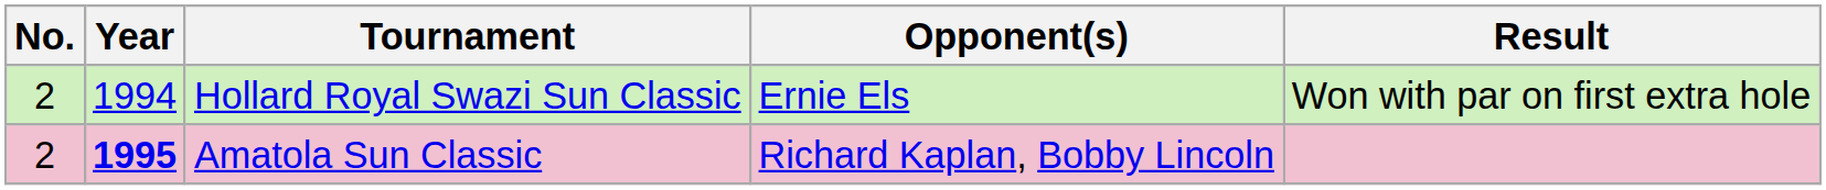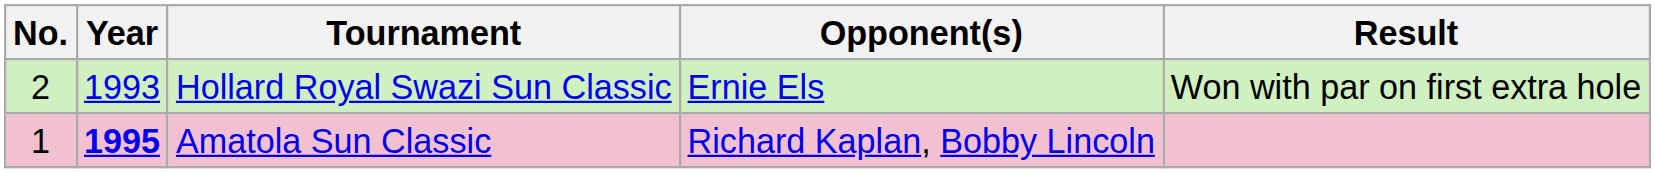 <table class="wikitable" style="font-size:95%;">
 <tr>
 <th>No.</th>
 <th>Year</th>
 <th>Tournament</th>
 <th>Opponent(s)</th>
 <th>Result</th>
 </tr>
 <tr style="background:#D0F0C0;">
 <td align=center>2</td>
-<td><a href='#'>1994</a></td>
+<td><a href='#'>1993</a></td>
 <td><a href='#'>Hollard Royal Swazi Sun Classic</a></td>
 <td> <a href='#'>Ernie Els</a></td>
 <td>Won with par on first extra hole</td>
 </tr>
 <tr style="background:#F2C1D1;">
-<td align=center>2</td>
+<td align=center>1</td>
 <td><strong><a href='#'>1995</a></strong></td>
 <td><a href='#'>Amatola Sun Classic</a></td>
 <td> <a href='#'>Richard Kaplan</a>,  <a href='#'>Bobby Lincoln</a></td>
 <td></td>
 </tr>
 </table>
